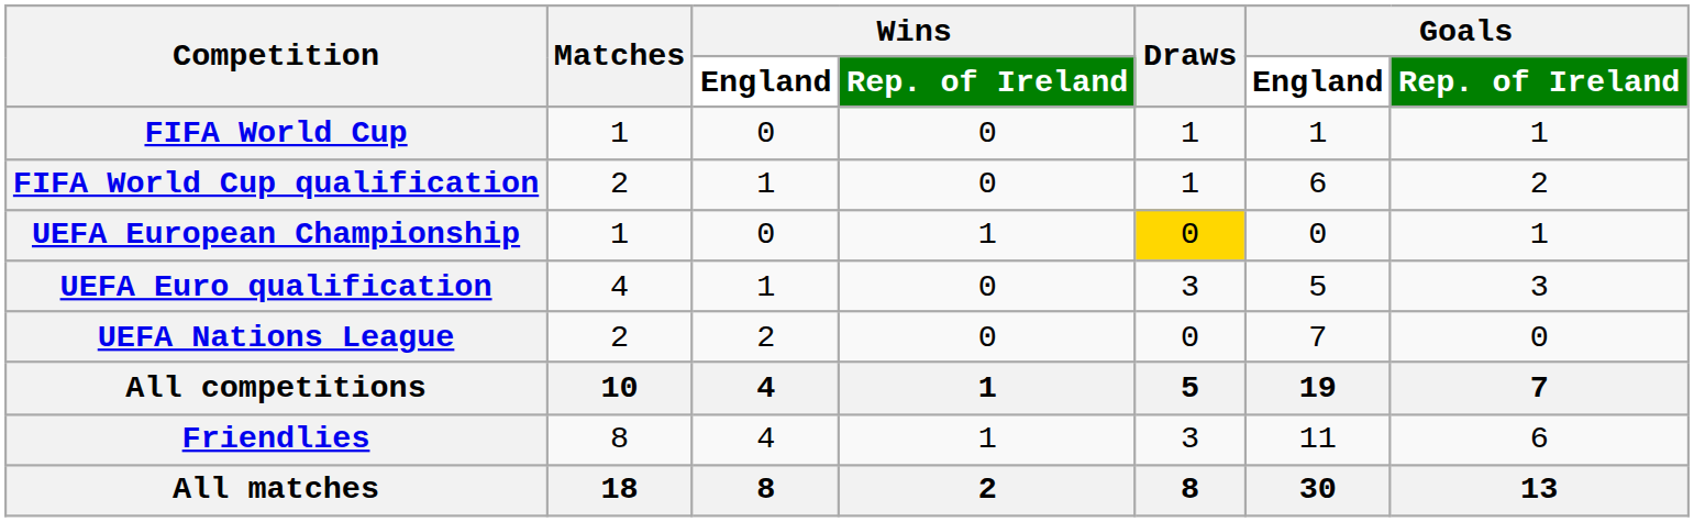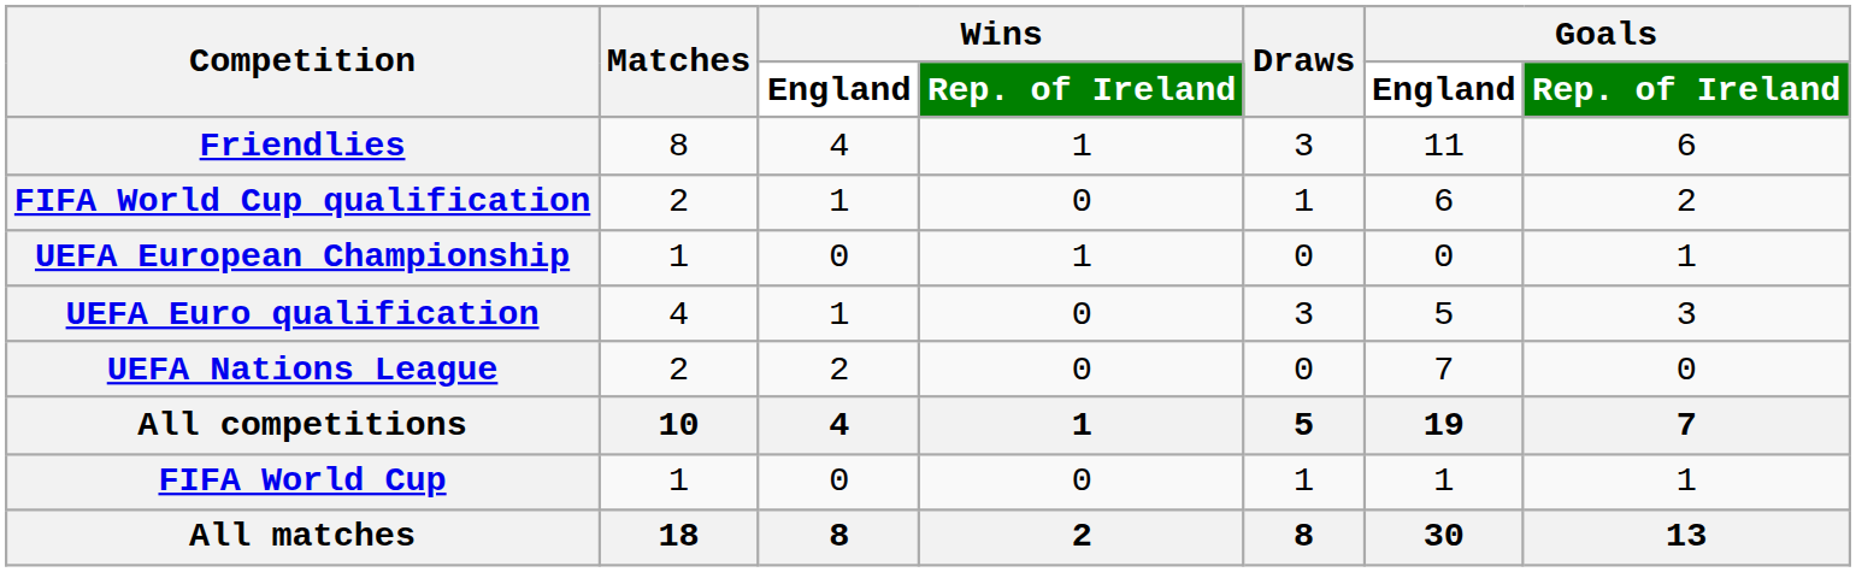 <table class="wikitable sortable" style="text-align:center;">
 <tr>
 <th rowspan="2">Competition</th>
 <th rowspan="2">Matches</th>
 <th colspan="2">Wins</th>
 <th rowspan="2">Draws</th>
 <th colspan="2">Goals</th>
 </tr>
 <tr>
 <th style="color:black; background-color:white;">England</th>
 <th style="color:white; background-color:green;">Rep. of Ireland</th>
 <th style="color:black; background-color:white;">England</th>
 <th style="color:white; background-color:green;">Rep. of Ireland</th>
 </tr>
 <tr>
-<th scope=row><a href='#'>FIFA World Cup</a></th>
+<th scope=row><a href='#'>Friendlies</a></th>
+<td>8</td>
+<td>4</td>
 <td>1</td>
-<td>0</td>
-<td>0</td>
-<td>1</td>
-<td>1</td>
-<td>1</td>
+<td>3</td>
+<td>11</td>
+<td>6</td>
 </tr>
 <tr>
 <th scope=row><a href='#'>FIFA World Cup qualification</a></th>
 <td>2</td>
 <td>1</td>
 <td>0</td>
 <td>1</td>
 <td>6</td>
 <td>2</td>
 </tr>
 <tr>
 <th scope=row><a href='#'>UEFA European Championship</a></th>
 <td>1</td>
 <td>0</td>
 <td>1</td>
-<td style="background: gold;">0</td>
+<td>0</td>
 <td>0</td>
 <td>1</td>
 </tr>
 <tr>
 <th scope=row><a href='#'>UEFA Euro qualification</a></th>
 <td>4</td>
 <td>1</td>
 <td>0</td>
 <td>3</td>
 <td>5</td>
 <td>3</td>
 </tr>
 <tr>
 <th scope=row><a href='#'>UEFA Nations League</a></th>
 <td>2</td>
 <td>2</td>
 <td>0</td>
 <td>0</td>
 <td>7</td>
 <td>0</td>
 </tr>
 <tr>
 <th scope=row>All competitions</th>
 <th>10</th>
 <th>4</th>
 <th>1</th>
 <th>5</th>
 <th>19</th>
 <th>7</th>
 </tr>
 <tr>
-<th scope=row><a href='#'>Friendlies</a></th>
-<td>8</td>
-<td>4</td>
+<th scope=row><a href='#'>FIFA World Cup</a></th>
 <td>1</td>
-<td>3</td>
-<td>11</td>
-<td>6</td>
+<td>0</td>
+<td>0</td>
+<td>1</td>
+<td>1</td>
+<td>1</td>
 </tr>
 <tr>
 <th scope=row>All matches</th>
 <th scope=row>18</th>
 <th>8</th>
 <th>2</th>
 <th>8</th>
 <th>30</th>
 <th>13</th>
 </tr>
 </table>
